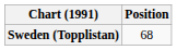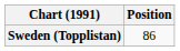 <table class="wikitable plainrowheaders" style="text-align:center">
 <tr>
 <th>Chart (1991)</th>
 <th>Position</th>
 </tr>
 <tr>
 <th scope="row">Sweden (Topplistan)</th>
-<td>68</td>
+<td>86</td>
 </tr>
 </table>
